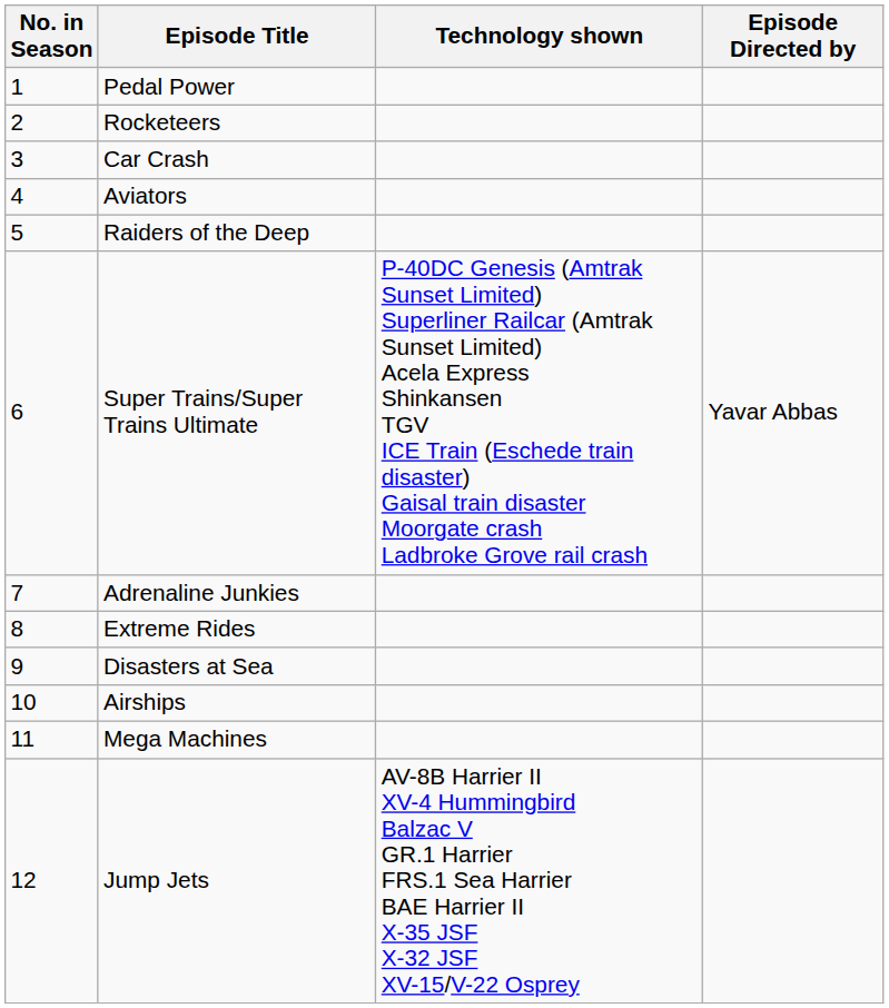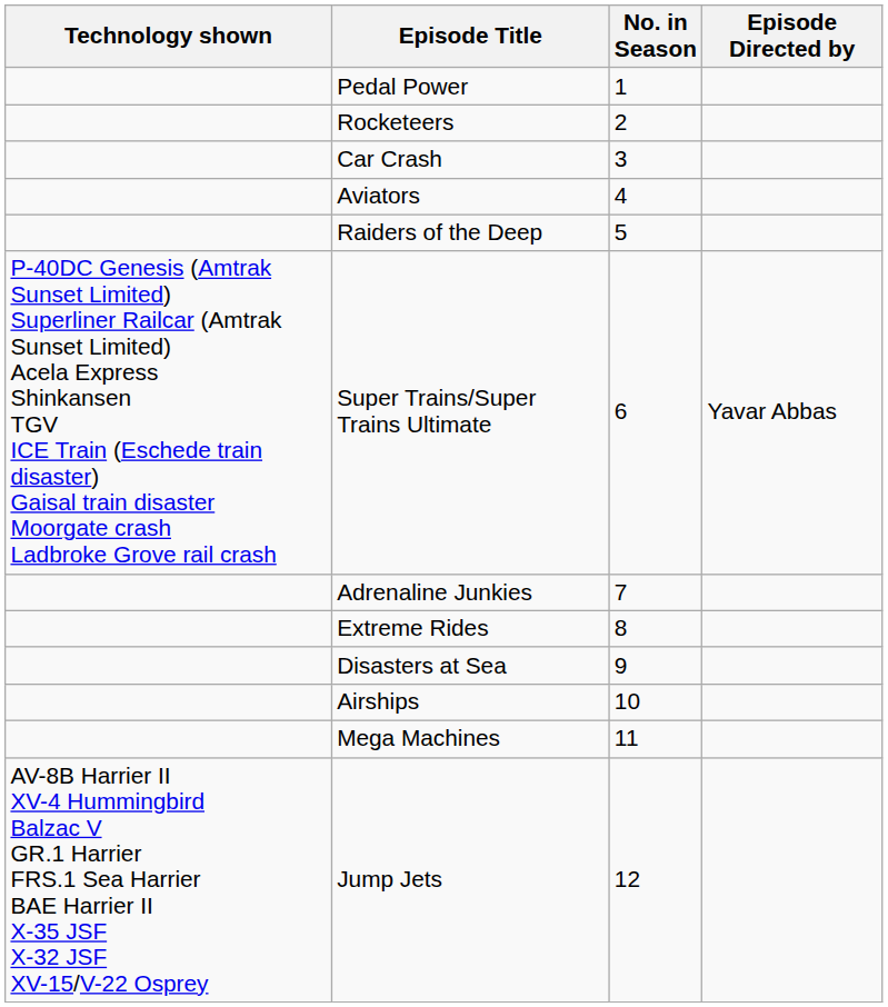 <table class="wikitable">
 <tr>
+<th>Technology shown</th>
+<th>Episode Title</th>
 <th>No. in<br>Season</th>
-<th>Episode Title</th>
-<th>Technology shown</th>
 <th>Episode Directed by</th>
 </tr>
 <tr>
+<td></td>
+<td>Pedal Power</td>
 <td>1</td>
-<td>Pedal Power</td>
-<td></td>
 <td></td>
 </tr>
 <tr>
+<td></td>
+<td>Rocketeers</td>
 <td>2</td>
-<td>Rocketeers</td>
-<td></td>
 <td></td>
 </tr>
 <tr>
+<td></td>
+<td>Car Crash</td>
 <td>3</td>
-<td>Car Crash</td>
-<td></td>
 <td></td>
 </tr>
 <tr>
+<td></td>
+<td>Aviators</td>
 <td>4</td>
-<td>Aviators</td>
-<td></td>
 <td></td>
 </tr>
 <tr>
+<td></td>
+<td>Raiders of the Deep</td>
 <td>5</td>
-<td>Raiders of the Deep</td>
-<td></td>
 <td></td>
 </tr>
 <tr>
+<td><a href='#'>P-40DC Genesis</a> (<a href='#'>Amtrak Sunset Limited</a>)<br><a href='#'>Superliner Railcar</a> (Amtrak Sunset Limited)<br>Acela Express<br>Shinkansen<br>TGV<br><a href='#'>ICE Train</a> (<a href='#'>Eschede train disaster</a>)<br><a href='#'>Gaisal train disaster</a><br><a href='#'>Moorgate crash</a><br><a href='#'>Ladbroke Grove rail crash</a></td>
+<td>Super Trains/Super Trains Ultimate</td>
 <td>6</td>
-<td>Super Trains/Super Trains Ultimate</td>
-<td><a href='#'>P-40DC Genesis</a> (<a href='#'>Amtrak Sunset Limited</a>)<br><a href='#'>Superliner Railcar</a> (Amtrak Sunset Limited)<br>Acela Express<br>Shinkansen<br>TGV<br><a href='#'>ICE Train</a> (<a href='#'>Eschede train disaster</a>)<br><a href='#'>Gaisal train disaster</a><br><a href='#'>Moorgate crash</a><br><a href='#'>Ladbroke Grove rail crash</a></td>
 <td>Yavar Abbas</td>
 </tr>
 <tr>
+<td></td>
+<td>Adrenaline Junkies</td>
 <td>7</td>
-<td>Adrenaline Junkies</td>
-<td></td>
 <td></td>
 </tr>
 <tr>
+<td></td>
+<td>Extreme Rides</td>
 <td>8</td>
-<td>Extreme Rides</td>
-<td></td>
 <td></td>
 </tr>
 <tr>
+<td></td>
+<td>Disasters at Sea</td>
 <td>9</td>
-<td>Disasters at Sea</td>
-<td></td>
 <td></td>
 </tr>
 <tr>
+<td></td>
+<td>Airships</td>
 <td>10</td>
-<td>Airships</td>
-<td></td>
 <td></td>
 </tr>
 <tr>
+<td></td>
+<td>Mega Machines</td>
 <td>11</td>
-<td>Mega Machines</td>
-<td></td>
 <td></td>
 </tr>
 <tr>
+<td>AV-8B Harrier II<br><a href='#'>XV-4 Hummingbird</a><br><a href='#'>Balzac V</a><br>GR.1 Harrier<br>FRS.1 Sea Harrier<br>BAE Harrier II<br><a href='#'>X-35 JSF</a><br><a href='#'>X-32 JSF</a><br><a href='#'>XV-15</a>/<a href='#'>V-22 Osprey</a></td>
+<td>Jump Jets</td>
 <td>12</td>
-<td>Jump Jets</td>
-<td>AV-8B Harrier II<br><a href='#'>XV-4 Hummingbird</a><br><a href='#'>Balzac V</a><br>GR.1 Harrier<br>FRS.1 Sea Harrier<br>BAE Harrier II<br><a href='#'>X-35 JSF</a><br><a href='#'>X-32 JSF</a><br><a href='#'>XV-15</a>/<a href='#'>V-22 Osprey</a></td>
 <td></td>
 </tr>
 </table>
